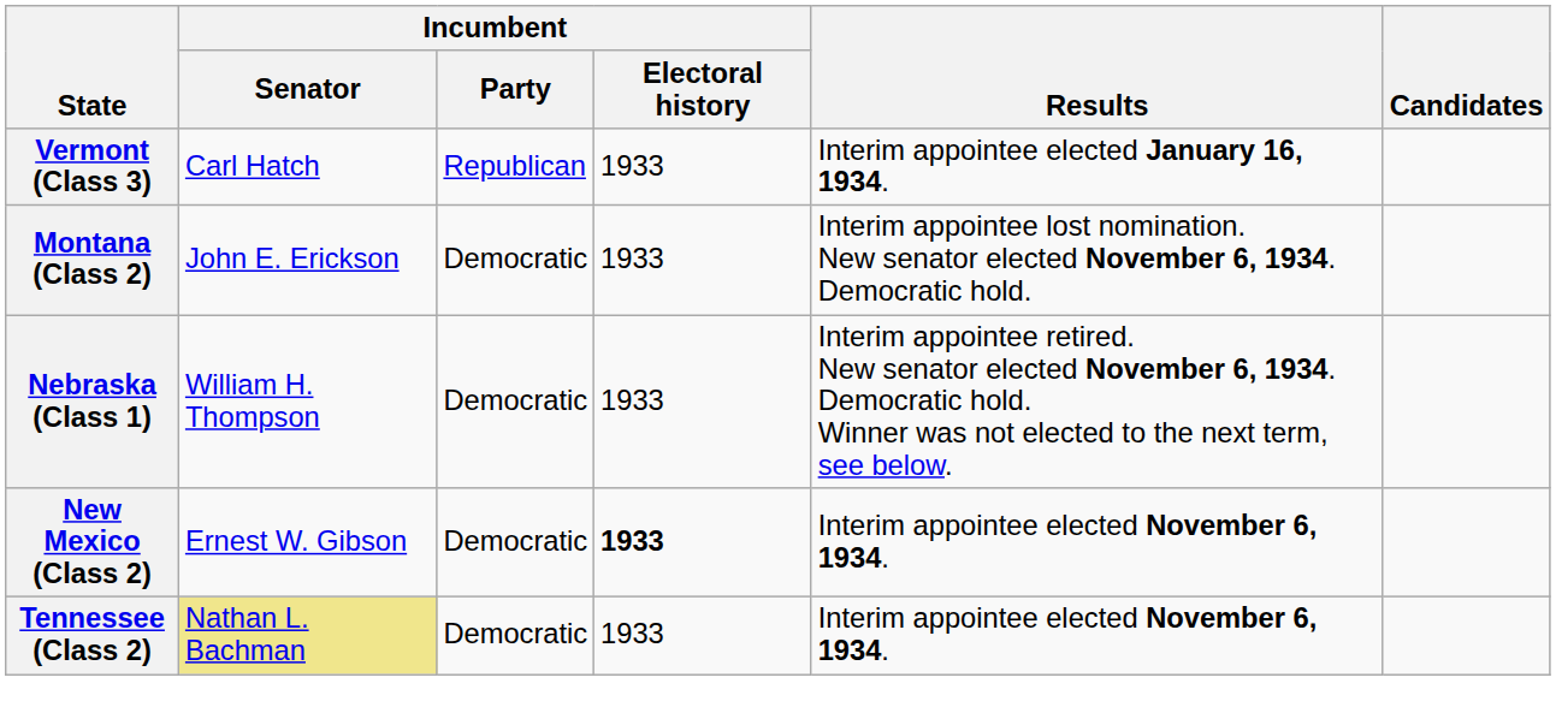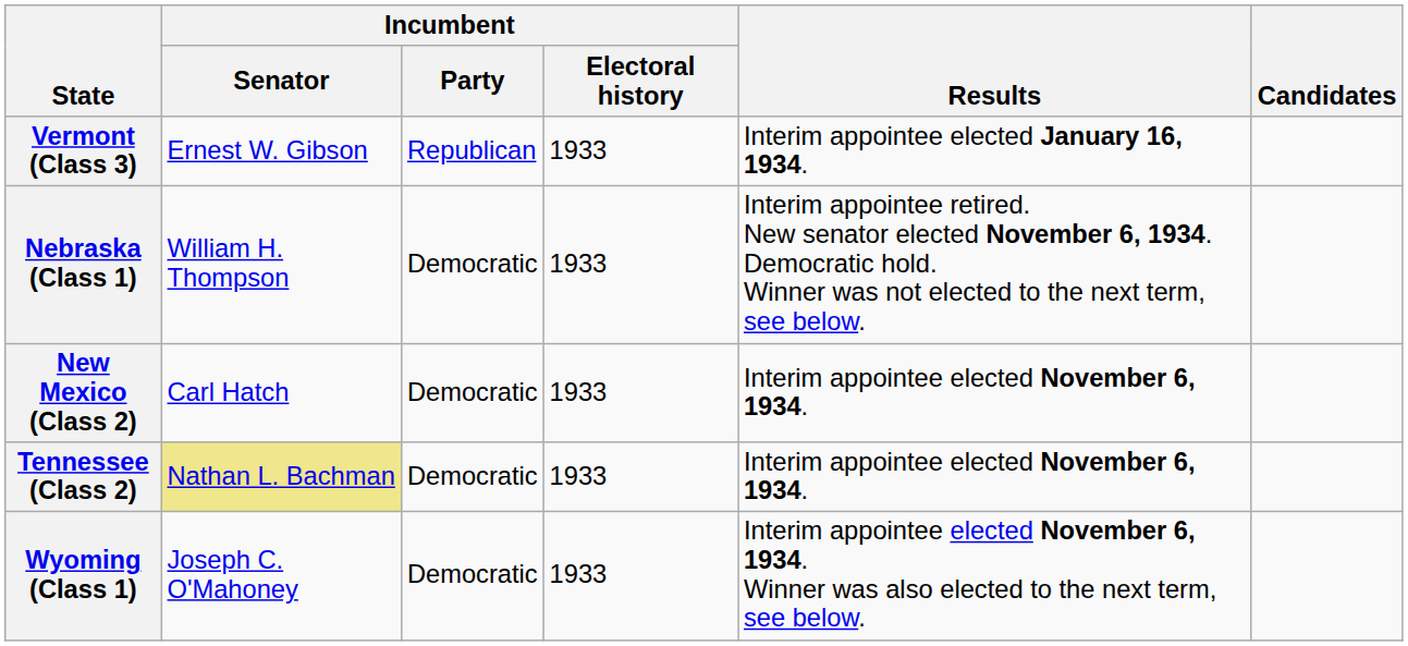 <table class=wikitable>
 <tr valign=bottom>
 <th rowspan=2>State</th>
 <th colspan=3>Incumbent</th>
 <th rowspan=2>Results</th>
 <th rowspan=2>Candidates</th>
 </tr>
 <tr>
 <th>Senator</th>
 <th>Party</th>
 <th>Electoral history</th>
 </tr>
 <tr>
 <th><a href='#'>Vermont</a><br>(Class 3)</th>
-<td><a href='#'>Carl Hatch</a></td>
+<td><a href='#'>Ernest W. Gibson</a></td>
 <td><a href='#'>Republican</a></td>
 <td>1933 </td>
 <td>Interim appointee elected <strong>January 16, 1934</strong>.</td>
-<td nowrap></td>
-</tr>
-<tr>
-<th><a href='#'>Montana</a><br>(Class 2)</th>
-<td><a href='#'>John E. Erickson</a></td>
-<td>Democratic</td>
-<td>1933 </td>
-<td>Interim appointee lost nomination.<br>New senator elected <strong>November 6, 1934</strong>.<br>Democratic hold.</td>
 <td nowrap></td>
 </tr>
 <tr>
 <th><a href='#'>Nebraska</a><br>(Class 1)</th>
 <td><a href='#'>William H. Thompson</a></td>
 <td>Democratic</td>
 <td>1933 </td>
 <td>Interim appointee retired.<br>New senator elected <strong>November 6, 1934</strong>.<br>Democratic hold.<br>Winner was not elected to the next term, <a href='#'>see below</a>.</td>
 <td nowrap></td>
 </tr>
 <tr>
 <th><a href='#'>New Mexico</a><br>(Class 2)</th>
-<td><a href='#'>Ernest W. Gibson</a></td>
+<td><a href='#'>Carl Hatch</a></td>
 <td>Democratic</td>
-<td><strong>1933 </strong></td>
+<td>1933 </td>
 <td>Interim appointee elected <strong>November 6, 1934</strong>.</td>
 <td nowrap></td>
 </tr>
 <tr>
 <th><a href='#'>Tennessee</a><br>(Class 2)</th>
 <td style="background: khaki;"><a href='#'>Nathan L. Bachman</a></td>
 <td>Democratic</td>
 <td>1933 </td>
 <td>Interim appointee elected <strong>November 6, 1934</strong>.</td>
 <td nowrap></td>
 </tr>
+<tr>
+<th><a href='#'>Wyoming</a><br>(Class 1)</th>
+<td><a href='#'>Joseph C. O'Mahoney</a></td>
+<td>Democratic</td>
+<td>1933 </td>
+<td>Interim appointee <a href='#'>elected</a> <strong>November 6, 1934</strong>.<br>Winner was also elected to the next term, <a href='#'>see below</a>.</td>
+<td nowrap></td>
+</tr>
 </table>
